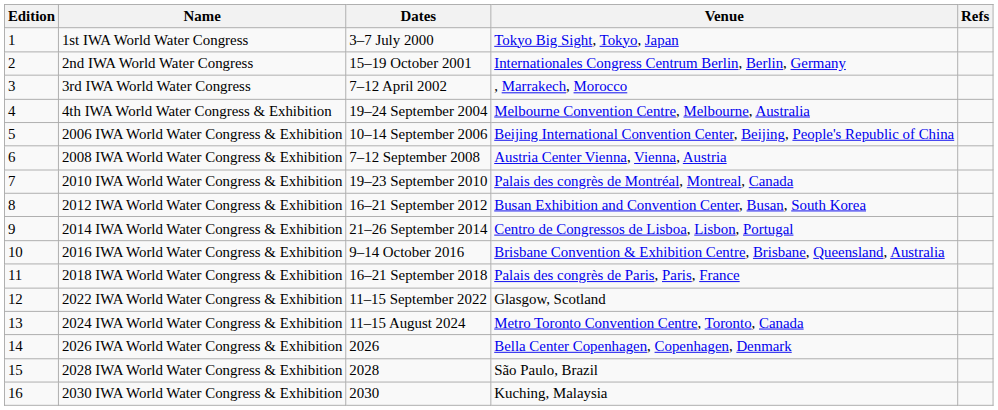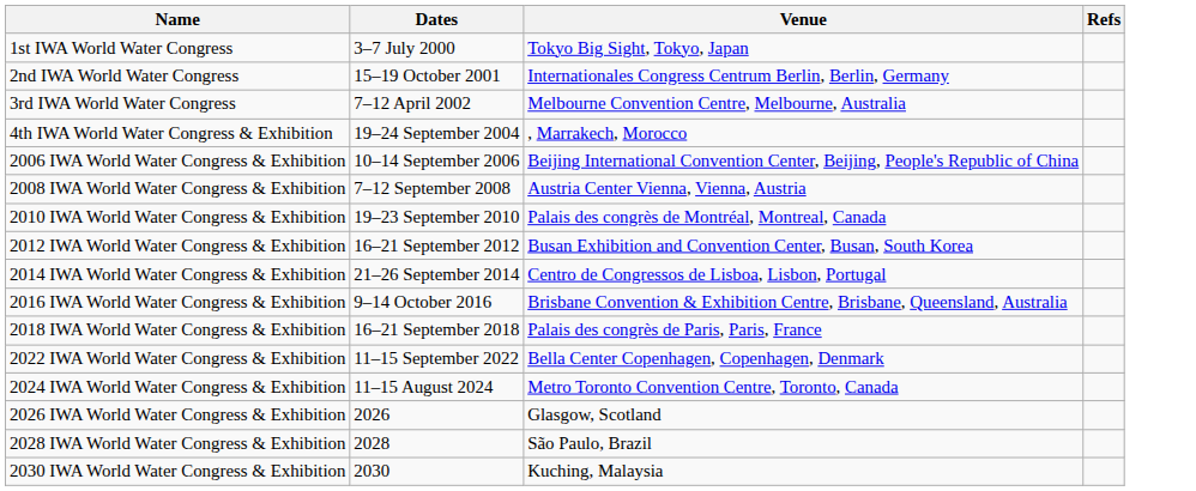 <table class="wikitable">
 <tr>
-<th>Edition</th>
 <th>Name</th>
 <th>Dates</th>
 <th>Venue</th>
 <th>Refs</th>
 </tr>
 <tr>
-<td>1</td>
 <td>1st IWA World Water Congress</td>
 <td>3–7 July 2000</td>
 <td><a href='#'>Tokyo Big Sight</a>, <a href='#'>Tokyo</a>, <a href='#'>Japan</a></td>
 <td></td>
 </tr>
 <tr>
-<td>2</td>
 <td>2nd IWA World Water Congress</td>
 <td>15–19 October 2001</td>
 <td><a href='#'>Internationales Congress Centrum Berlin</a>, <a href='#'>Berlin</a>, <a href='#'>Germany</a></td>
 <td></td>
 </tr>
 <tr>
-<td>3</td>
 <td>3rd IWA World Water Congress</td>
 <td>7–12 April 2002</td>
+<td><a href='#'>Melbourne Convention Centre</a>, <a href='#'>Melbourne</a>, <a href='#'>Australia</a></td>
+<td></td>
+</tr>
+<tr>
+<td>4th IWA World Water Congress & Exhibition</td>
+<td>19–24 September 2004</td>
 <td>, <a href='#'>Marrakech</a>, <a href='#'>Morocco</a></td>
 <td></td>
 </tr>
 <tr>
-<td>4</td>
-<td>4th IWA World Water Congress & Exhibition</td>
-<td>19–24 September 2004</td>
-<td><a href='#'>Melbourne Convention Centre</a>, <a href='#'>Melbourne</a>, <a href='#'>Australia</a></td>
-<td></td>
-</tr>
-<tr>
-<td>5</td>
 <td>2006 IWA World Water Congress & Exhibition</td>
 <td>10–14 September 2006</td>
 <td><a href='#'>Beijing International Convention Center</a>, <a href='#'>Beijing</a>, <a href='#'>People's Republic of China</a></td>
 <td></td>
 </tr>
 <tr>
-<td>6</td>
 <td>2008 IWA World Water Congress & Exhibition</td>
 <td>7–12 September 2008</td>
 <td><a href='#'>Austria Center Vienna</a>, <a href='#'>Vienna</a>, <a href='#'>Austria</a></td>
 <td></td>
 </tr>
 <tr>
-<td>7</td>
 <td>2010 IWA World Water Congress & Exhibition</td>
 <td>19–23 September 2010</td>
 <td><a href='#'>Palais des congrès de Montréal</a>, <a href='#'>Montreal</a>, <a href='#'>Canada</a></td>
 <td></td>
 </tr>
 <tr>
-<td>8</td>
 <td>2012 IWA World Water Congress & Exhibition</td>
 <td>16–21 September 2012</td>
 <td><a href='#'>Busan Exhibition and Convention Center</a>, <a href='#'>Busan</a>, <a href='#'>South Korea</a></td>
 <td></td>
 </tr>
 <tr>
-<td>9</td>
 <td>2014 IWA World Water Congress & Exhibition</td>
 <td>21–26 September 2014</td>
 <td><a href='#'>Centro de Congressos de Lisboa</a>, <a href='#'>Lisbon</a>, <a href='#'>Portugal</a></td>
 <td></td>
 </tr>
 <tr>
-<td>10</td>
 <td>2016 IWA World Water Congress & Exhibition</td>
 <td>9–14 October 2016</td>
 <td><a href='#'>Brisbane Convention & Exhibition Centre</a>, <a href='#'>Brisbane</a>, <a href='#'>Queensland</a>, <a href='#'>Australia</a></td>
 <td></td>
 </tr>
 <tr>
-<td>11</td>
 <td>2018 IWA World Water Congress & Exhibition</td>
 <td>16–21 September 2018</td>
 <td><a href='#'>Palais des congrès de Paris</a>, <a href='#'>Paris</a>, <a href='#'>France</a></td>
 <td></td>
 </tr>
 <tr>
-<td>12</td>
 <td>2022 IWA World Water Congress & Exhibition</td>
 <td>11–15 September 2022</td>
-<td>Glasgow, Scotland</td>
+<td><a href='#'>Bella Center Copenhagen</a>, <a href='#'>Copenhagen</a>, <a href='#'>Denmark</a></td>
 <td></td>
 </tr>
 <tr>
-<td>13</td>
 <td>2024 IWA World Water Congress & Exhibition</td>
 <td>11–15 August 2024</td>
 <td><a href='#'>Metro Toronto Convention Centre</a>, <a href='#'>Toronto</a>, <a href='#'>Canada</a></td>
 <td></td>
 </tr>
 <tr>
-<td>14</td>
 <td>2026 IWA World Water Congress & Exhibition</td>
 <td>2026</td>
-<td><a href='#'>Bella Center Copenhagen</a>, <a href='#'>Copenhagen</a>, <a href='#'>Denmark</a></td>
+<td>Glasgow, Scotland</td>
 <td></td>
 </tr>
 <tr>
-<td>15</td>
 <td>2028 IWA World Water Congress & Exhibition</td>
 <td>2028</td>
 <td>São Paulo, Brazil</td>
 <td></td>
 </tr>
 <tr>
-<td>16</td>
 <td>2030 IWA World Water Congress & Exhibition</td>
 <td>2030</td>
 <td>Kuching, Malaysia</td>
 <td></td>
 </tr>
 </table>
